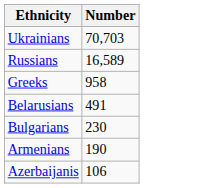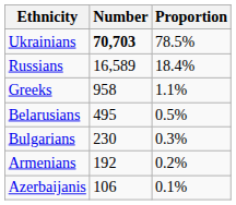 <table class="wikitable">
 <tr>
 <th>Ethnicity</th>
 <th>Number</th>
+<th>Proportion</th>
 </tr>
 <tr>
 <td><a href='#'>Ukrainians</a></td>
-<td>70,703</td>
+<td><strong>70,703</strong></td>
+<td>78.5%</td>
 </tr>
 <tr>
 <td><a href='#'>Russians</a></td>
 <td>16,589</td>
+<td>18.4%</td>
 </tr>
 <tr>
 <td><a href='#'>Greeks</a></td>
 <td>958</td>
+<td>1.1%</td>
 </tr>
 <tr>
 <td><a href='#'>Belarusians</a></td>
-<td>491</td>
+<td>495</td>
+<td>0.5%</td>
 </tr>
 <tr>
 <td><a href='#'>Bulgarians</a></td>
 <td>230</td>
+<td>0.3%</td>
 </tr>
 <tr>
 <td><a href='#'>Armenians</a></td>
-<td>190</td>
+<td>192</td>
+<td>0.2%</td>
 </tr>
 <tr>
 <td><a href='#'>Azerbaijanis</a></td>
 <td>106</td>
+<td>0.1%</td>
 </tr>
 </table>
